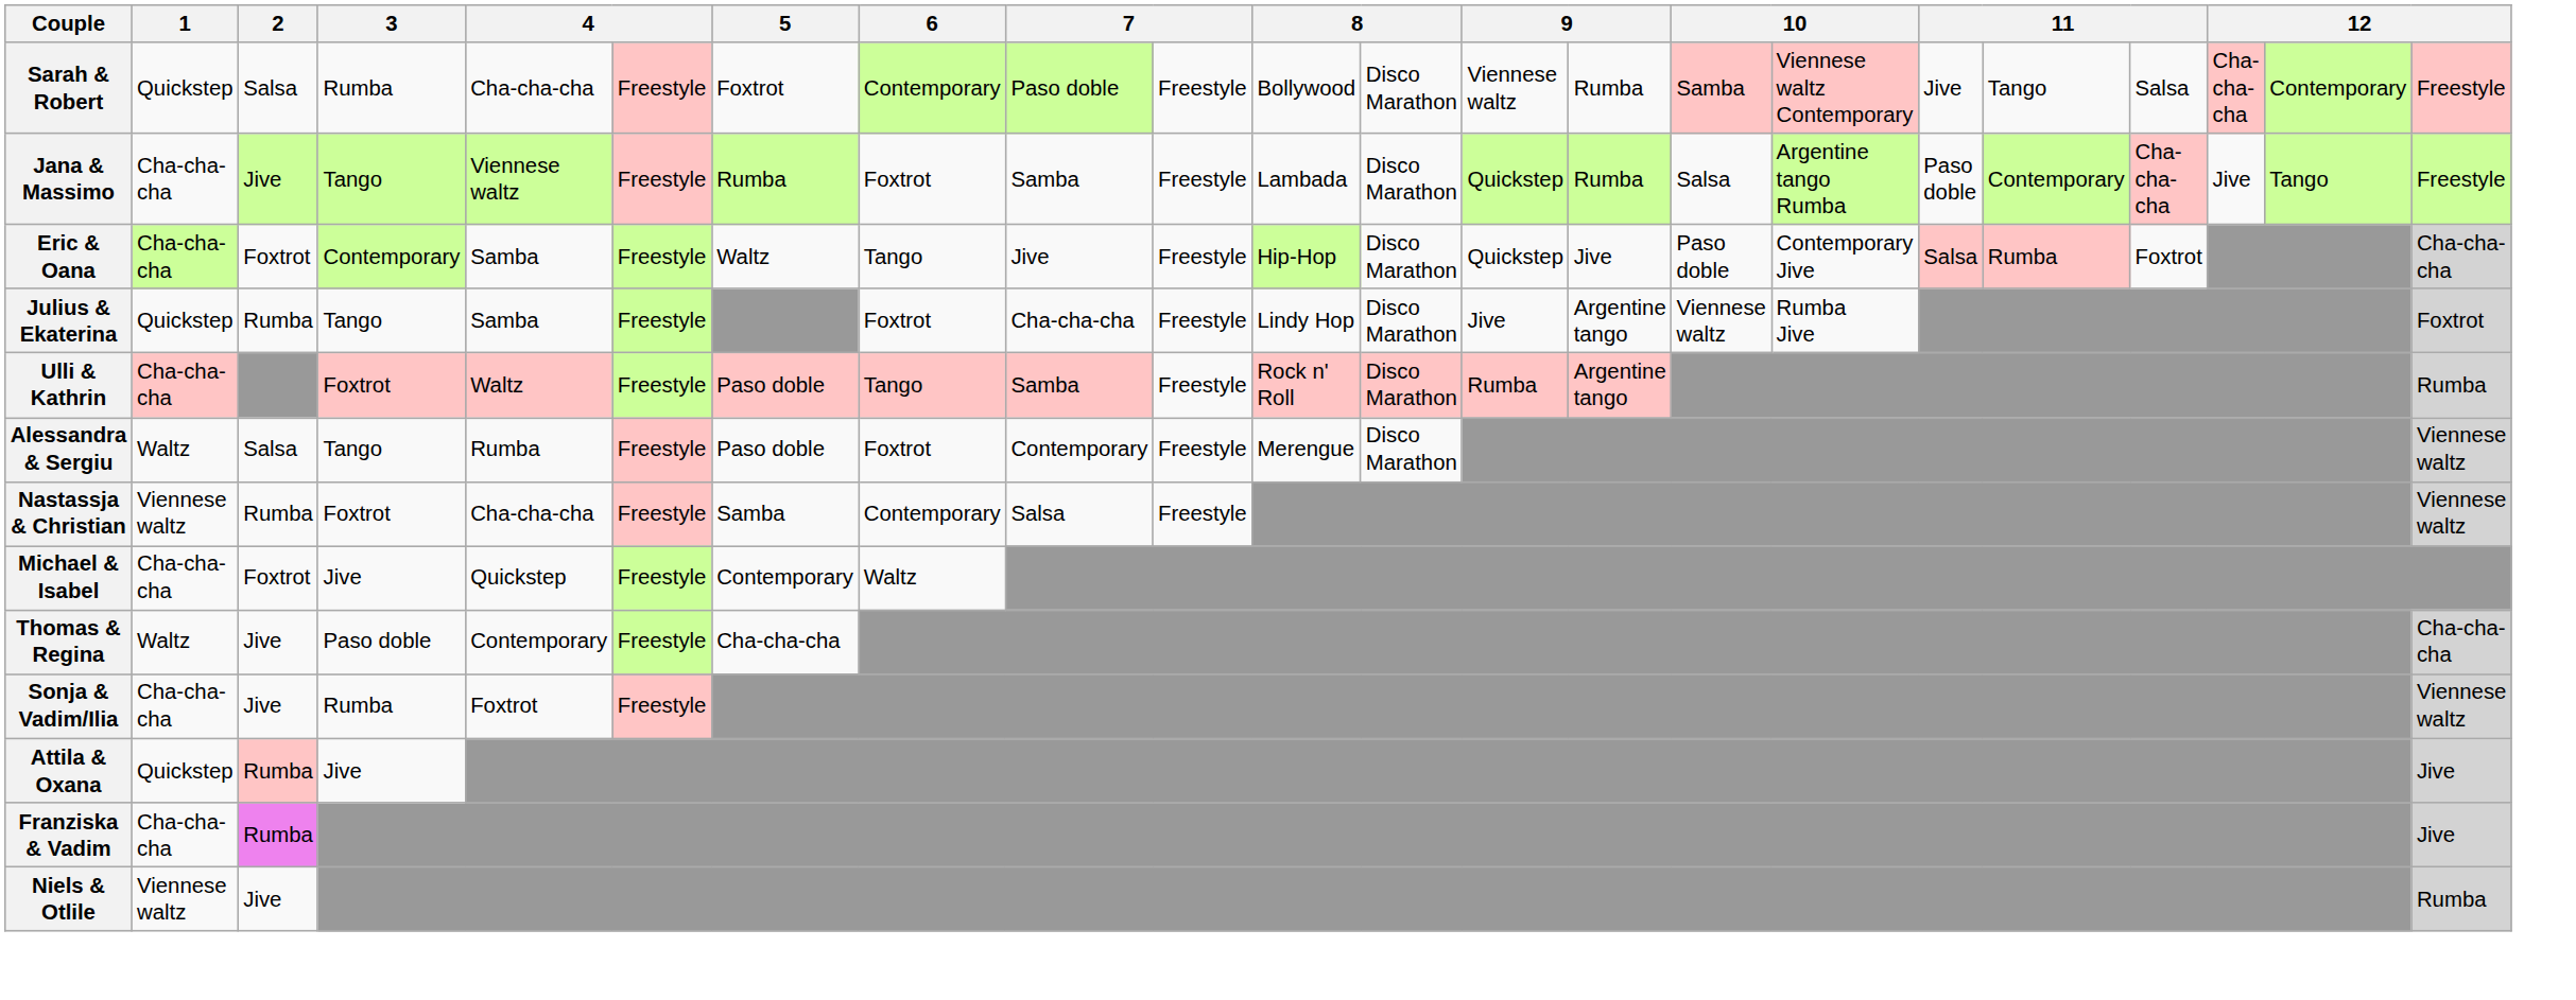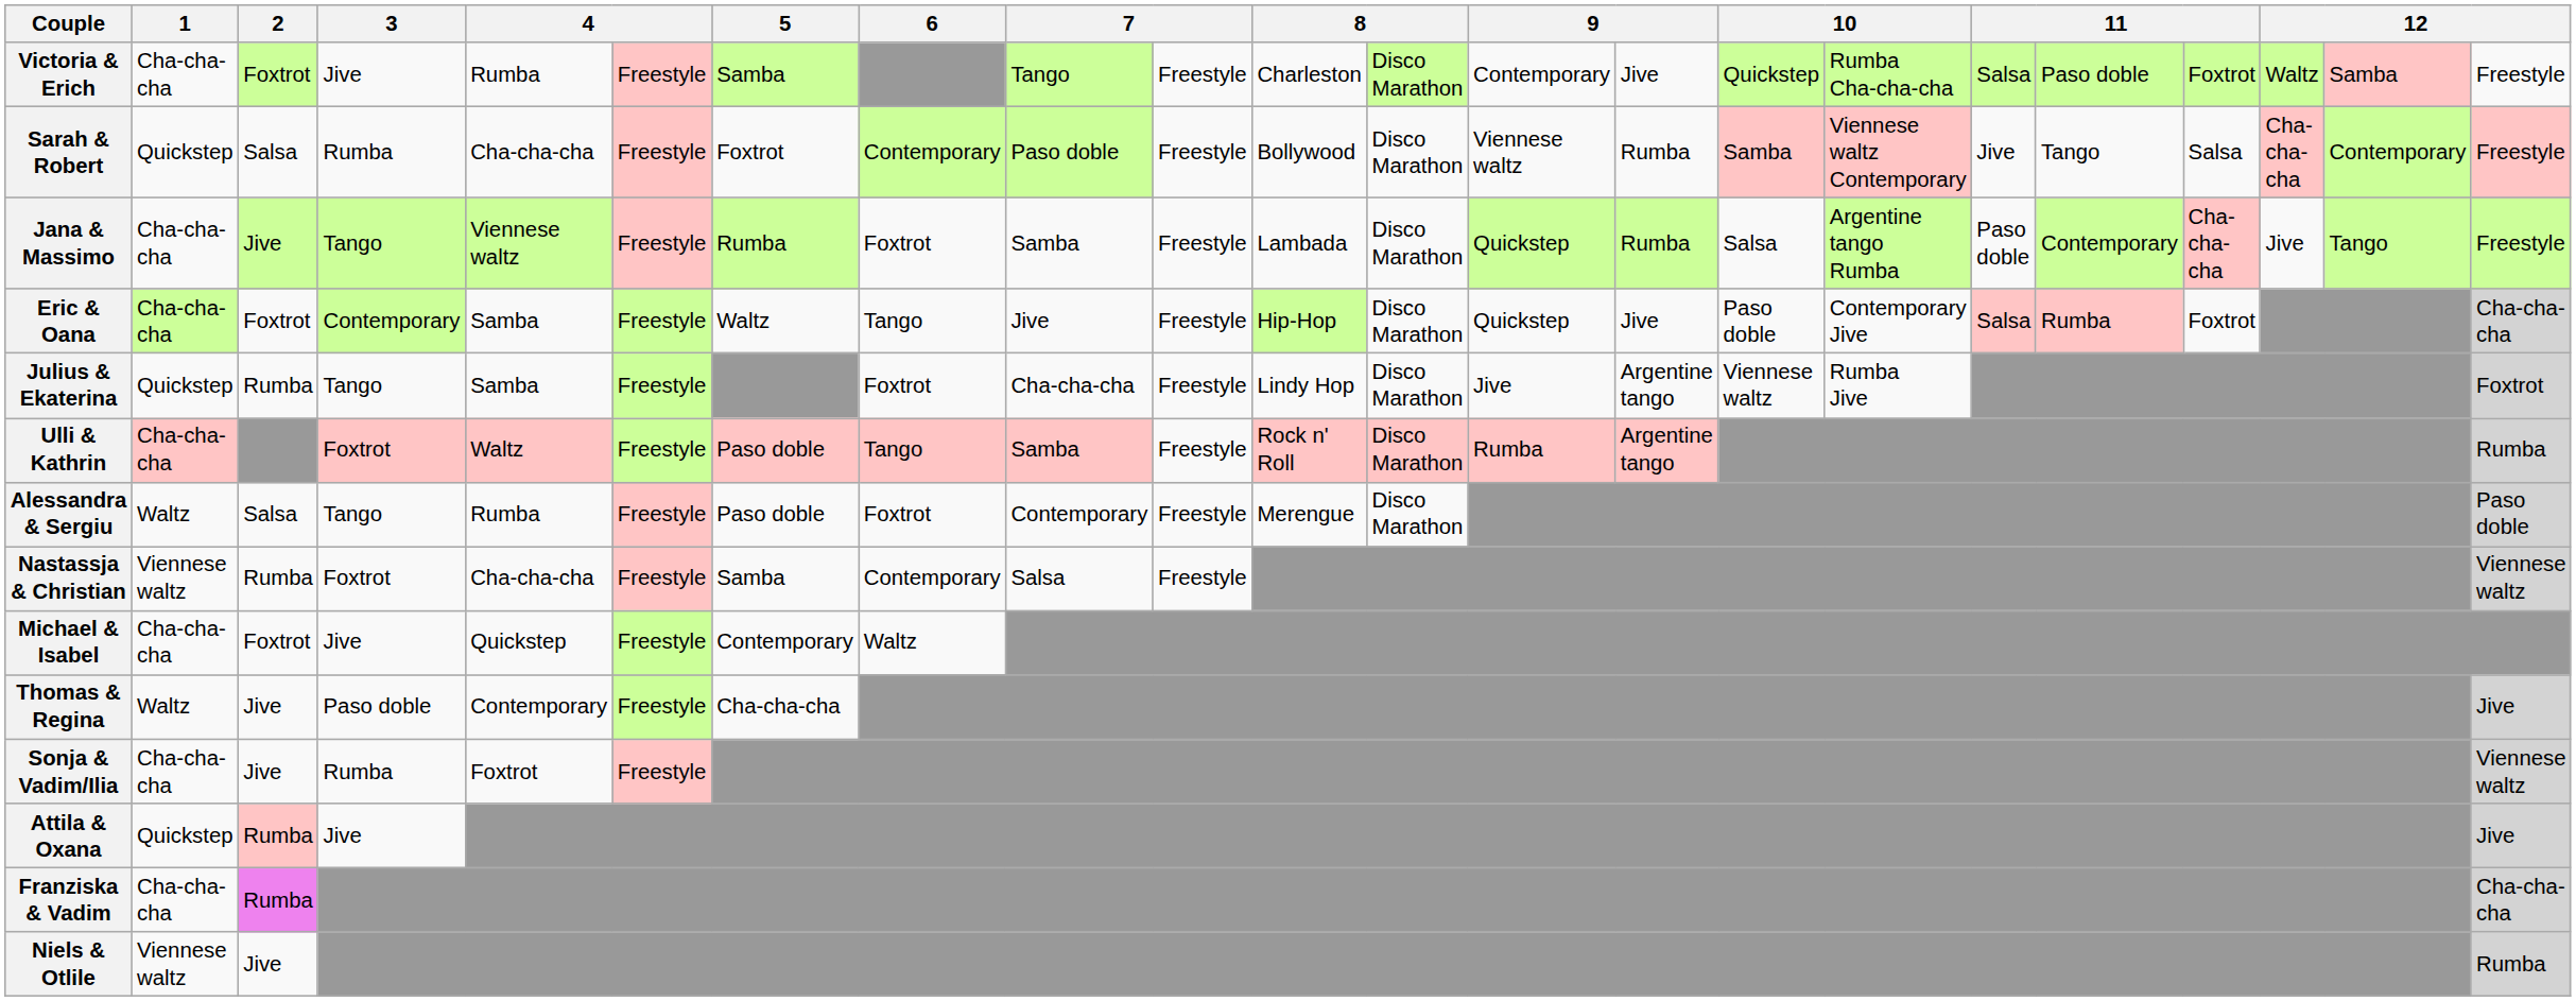 <table class="wikitable" style="text-align:left; font-size:80%; line-height:16px;">
 <tr>
 <th>Couple</th>
 <th>1</th>
 <th>2</th>
 <th>3</th>
 <th colspan=2>4</th>
 <th>5</th>
 <th>6</th>
 <th colspan=2>7</th>
 <th colspan=2>8</th>
 <th colspan=2>9</th>
 <th colspan=2>10</th>
 <th colspan=3>11</th>
 <th colspan=3>12</th>
+</tr>
+<tr>
+<th scope="row">Victoria & Erich</th>
+<td>Cha-cha-cha</td>
+<td bgcolor="#ccff99">Foxtrot</td>
+<td>Jive</td>
+<td>Rumba</td>
+<td bgcolor="#ffc5c5">Freestyle</td>
+<td bgcolor="#ccff99">Samba</td>
+<td bgcolor="#999999" colspan=1></td>
+<td bgcolor="#ccff99">Tango</td>
+<td>Freestyle</td>
+<td>Charleston</td>
+<td bgcolor="#ccff99">Disco Marathon</td>
+<td>Contemporary</td>
+<td>Jive</td>
+<td bgcolor="#ccff99">Quickstep</td>
+<td bgcolor="#ccff99">Rumba<br>Cha-cha-cha</td>
+<td bgcolor="#ccff99">Salsa</td>
+<td bgcolor="#ccff99">Paso doble</td>
+<td bgcolor="#ccff99">Foxtrot</td>
+<td bgcolor="#ccff99">Waltz</td>
+<td bgcolor="#ffc5c5">Samba</td>
+<td>Freestyle</td>
 </tr>
 <tr>
 <th scope="row">Sarah & Robert</th>
 <td>Quickstep</td>
 <td>Salsa</td>
 <td>Rumba</td>
 <td>Cha-cha-cha</td>
 <td bgcolor="#ffc5c5">Freestyle</td>
 <td>Foxtrot</td>
 <td bgcolor="#ccff99">Contemporary</td>
 <td bgcolor="#ccff99">Paso doble</td>
 <td>Freestyle</td>
 <td>Bollywood</td>
 <td>Disco Marathon</td>
 <td>Viennese waltz</td>
 <td>Rumba</td>
 <td bgcolor="#ffc5c5">Samba</td>
 <td bgcolor="#ffc5c5">Viennese waltz<br>Contemporary</td>
 <td>Jive</td>
 <td>Tango</td>
 <td>Salsa</td>
 <td bgcolor="#ffc5c5">Cha-cha-cha</td>
 <td bgcolor="#ccff99">Contemporary</td>
 <td bgcolor="#ffc5c5">Freestyle</td>
 </tr>
 <tr>
 <th scope="row">Jana & Massimo</th>
 <td>Cha-cha-cha</td>
 <td bgcolor="#ccff99">Jive</td>
 <td bgcolor="#ccff99">Tango</td>
 <td bgcolor="#ccff99">Viennese waltz</td>
 <td bgcolor="#ffc5c5">Freestyle</td>
 <td bgcolor="#ccff99">Rumba</td>
 <td>Foxtrot</td>
 <td>Samba</td>
 <td>Freestyle</td>
 <td>Lambada</td>
 <td>Disco Marathon</td>
 <td bgcolor="#ccff99">Quickstep</td>
 <td bgcolor="#ccff99">Rumba</td>
 <td>Salsa</td>
 <td bgcolor="#ccff99">Argentine tango<br>Rumba</td>
 <td>Paso doble</td>
 <td bgcolor="#ccff99">Contemporary</td>
 <td bgcolor="#ffc5c5">Cha-cha-cha</td>
 <td>Jive</td>
 <td bgcolor="#ccff99">Tango</td>
 <td bgcolor="#ccff99">Freestyle</td>
 </tr>
 <tr>
 <th scope="row">Eric & Oana</th>
 <td bgcolor="#ccff99">Cha-cha-cha</td>
 <td>Foxtrot</td>
 <td bgcolor="#ccff99">Contemporary</td>
 <td>Samba</td>
 <td bgcolor="#ccff99">Freestyle</td>
 <td>Waltz</td>
 <td>Tango</td>
 <td>Jive</td>
 <td>Freestyle</td>
 <td bgcolor="#ccff99">Hip-Hop</td>
 <td>Disco Marathon</td>
 <td>Quickstep</td>
 <td>Jive</td>
 <td>Paso doble</td>
 <td>Contemporary<br>Jive</td>
 <td bgcolor="#ffc5c5">Salsa</td>
 <td bgcolor="#ffc5c5">Rumba</td>
 <td>Foxtrot</td>
 <td bgcolor="#999999" colspan=2></td>
 <td colspan=1 bgcolor="lightgrey">Cha-cha-cha</td>
 </tr>
 <tr>
 <th scope="row">Julius & Ekaterina</th>
 <td>Quickstep</td>
 <td>Rumba</td>
 <td>Tango</td>
 <td>Samba</td>
 <td bgcolor="#ccff99">Freestyle</td>
 <td bgcolor="#999999" colspan=1></td>
 <td>Foxtrot</td>
 <td>Cha-cha-cha</td>
 <td>Freestyle</td>
 <td>Lindy Hop</td>
 <td>Disco Marathon</td>
 <td>Jive</td>
 <td>Argentine tango</td>
 <td>Viennese waltz</td>
 <td>Rumba<br>Jive</td>
 <td bgcolor="#999999" colspan=5></td>
 <td colspan=1 bgcolor="lightgrey">Foxtrot</td>
 </tr>
 <tr>
 <th scope="row">Ulli & Kathrin</th>
 <td bgcolor="#ffc5c5">Cha-cha-cha</td>
 <td bgcolor="#999999" colspan=1></td>
 <td bgcolor="#ffc5c5">Foxtrot</td>
 <td bgcolor="#ffc5c5">Waltz</td>
 <td bgcolor="#ccff99">Freestyle</td>
 <td bgcolor="#ffc5c5">Paso doble</td>
 <td bgcolor="#ffc5c5">Tango</td>
 <td bgcolor="#ffc5c5">Samba</td>
 <td>Freestyle</td>
 <td bgcolor="#ffc5c5">Rock n' Roll</td>
 <td bgcolor="#ffc5c5">Disco Marathon</td>
 <td bgcolor="#ffc5c5">Rumba</td>
 <td bgcolor="#ffc5c5">Argentine tango</td>
 <td bgcolor="#999999" colspan=7></td>
 <td colspan=1 bgcolor="lightgrey">Rumba</td>
 </tr>
 <tr>
 <th scope="row">Alessandra & Sergiu</th>
 <td>Waltz</td>
 <td>Salsa</td>
 <td>Tango</td>
 <td>Rumba</td>
 <td bgcolor="#ffc5c5">Freestyle</td>
 <td>Paso doble</td>
 <td>Foxtrot</td>
 <td>Contemporary</td>
 <td>Freestyle</td>
 <td>Merengue</td>
 <td>Disco Marathon</td>
 <td bgcolor="#999999" colspan=9></td>
-<td colspan=1 bgcolor="lightgrey">Viennese waltz</td>
+<td colspan=1 bgcolor="lightgrey">Paso doble</td>
 </tr>
 <tr>
 <th scope="row">Nastassja & Christian</th>
 <td>Viennese waltz</td>
 <td>Rumba</td>
 <td>Foxtrot</td>
 <td>Cha-cha-cha</td>
 <td bgcolor="#ffc5c5">Freestyle</td>
 <td>Samba</td>
 <td>Contemporary</td>
 <td>Salsa</td>
 <td>Freestyle</td>
 <td bgcolor="#999999" colspan=11></td>
 <td colspan=1 bgcolor="lightgrey">Viennese waltz</td>
 </tr>
 <tr>
 <th scope="row">Michael & Isabel</th>
 <td>Cha-cha-cha</td>
 <td>Foxtrot</td>
 <td>Jive</td>
 <td>Quickstep</td>
 <td bgcolor="#ccff99">Freestyle</td>
 <td>Contemporary</td>
 <td>Waltz</td>
 <td bgcolor="#999999" colspan=14></td>
 </tr>
 <tr>
 <th scope="row">Thomas & Regina</th>
 <td>Waltz</td>
 <td>Jive</td>
 <td>Paso doble</td>
 <td>Contemporary</td>
 <td bgcolor="#ccff99">Freestyle</td>
 <td>Cha-cha-cha</td>
 <td bgcolor="#999999" colspan=14></td>
-<td colspan=1 bgcolor="lightgrey">Cha-cha-cha</td>
+<td colspan=1 bgcolor="lightgrey">Jive</td>
 </tr>
 <tr>
 <th scope="row">Sonja & Vadim/Ilia</th>
 <td>Cha-cha-cha</td>
 <td>Jive</td>
 <td>Rumba</td>
 <td>Foxtrot</td>
 <td bgcolor="#ffc5c5">Freestyle</td>
 <td bgcolor="#999999" colspan=15></td>
 <td colspan=1 bgcolor="lightgrey">Viennese waltz</td>
 </tr>
 <tr>
 <th scope="row">Attila & Oxana</th>
 <td>Quickstep</td>
 <td bgcolor="#ffc5c5">Rumba</td>
 <td>Jive</td>
 <td bgcolor="#999999" colspan=17></td>
 <td colspan=1 bgcolor="lightgrey">Jive</td>
 </tr>
 <tr>
 <th scope="row">Franziska & Vadim</th>
 <td>Cha-cha-cha</td>
 <td bgcolor="violet">Rumba</td>
 <td bgcolor="#999999" colspan=18></td>
-<td colspan=1 bgcolor="lightgrey">Jive</td>
+<td colspan=1 bgcolor="lightgrey">Cha-cha-cha</td>
 </tr>
 <tr>
 <th scope="row">Niels & Otlile</th>
 <td>Viennese waltz</td>
 <td>Jive</td>
 <td bgcolor="#999999" colspan=18></td>
 <td colspan=1 bgcolor="lightgrey">Rumba</td>
 </tr>
 </table>
